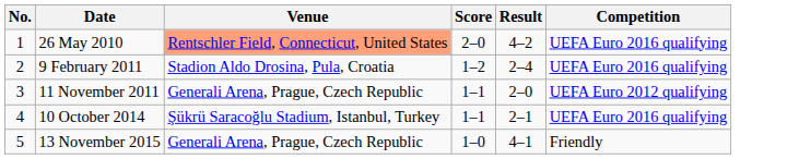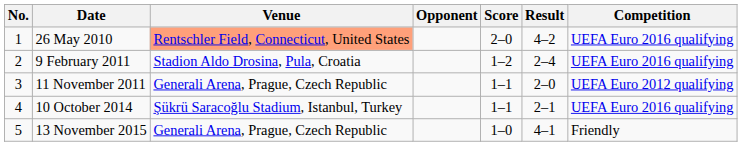 <table class="wikitable sortable">
 <tr>
 <th scope="col">No.</th>
 <th scope="col">Date</th>
 <th scope="col">Venue</th>
+<th scope="col">Opponent</th>
 <th scope="col">Score</th>
 <th scope="col">Result</th>
 <th scope="col">Competition</th>
 </tr>
 <tr>
 <td style="text-align:center">1</td>
 <td>26 May 2010</td>
 <td style="background: lightsalmon;"><a href='#'>Rentschler Field</a>, <a href='#'>Connecticut</a>, United States</td>
+<td></td>
 <td style="text-align:center">2–0</td>
 <td style="text-align:center">4–2</td>
 <td><a href='#'>UEFA Euro 2016 qualifying</a></td>
 </tr>
 <tr>
 <td style="text-align:center">2</td>
 <td>9 February 2011</td>
 <td><a href='#'>Stadion Aldo Drosina</a>, <a href='#'>Pula</a>, Croatia</td>
+<td></td>
 <td style="text-align:center">1–2</td>
 <td style="text-align:center">2–4</td>
 <td><a href='#'>UEFA Euro 2016 qualifying</a></td>
 </tr>
 <tr>
 <td style="text-align:center">3</td>
 <td>11 November 2011</td>
 <td><a href='#'>Generali Arena</a>, Prague, Czech Republic</td>
+<td></td>
 <td style="text-align:center">1–1</td>
 <td style="text-align:center">2–0</td>
 <td><a href='#'>UEFA Euro 2012 qualifying</a></td>
 </tr>
 <tr>
 <td style="text-align:center">4</td>
 <td>10 October 2014</td>
 <td><a href='#'>Şükrü Saracoğlu Stadium</a>, Istanbul, Turkey</td>
+<td></td>
 <td style="text-align:center">1–1</td>
 <td style="text-align:center">2–1</td>
 <td><a href='#'>UEFA Euro 2016 qualifying</a></td>
 </tr>
 <tr>
 <td style="text-align:center">5</td>
 <td>13 November 2015</td>
 <td><a href='#'>Generali Arena</a>, Prague, Czech Republic</td>
+<td></td>
 <td style="text-align:center">1–0</td>
 <td style="text-align:center">4–1</td>
 <td>Friendly</td>
 </tr>
 </table>
